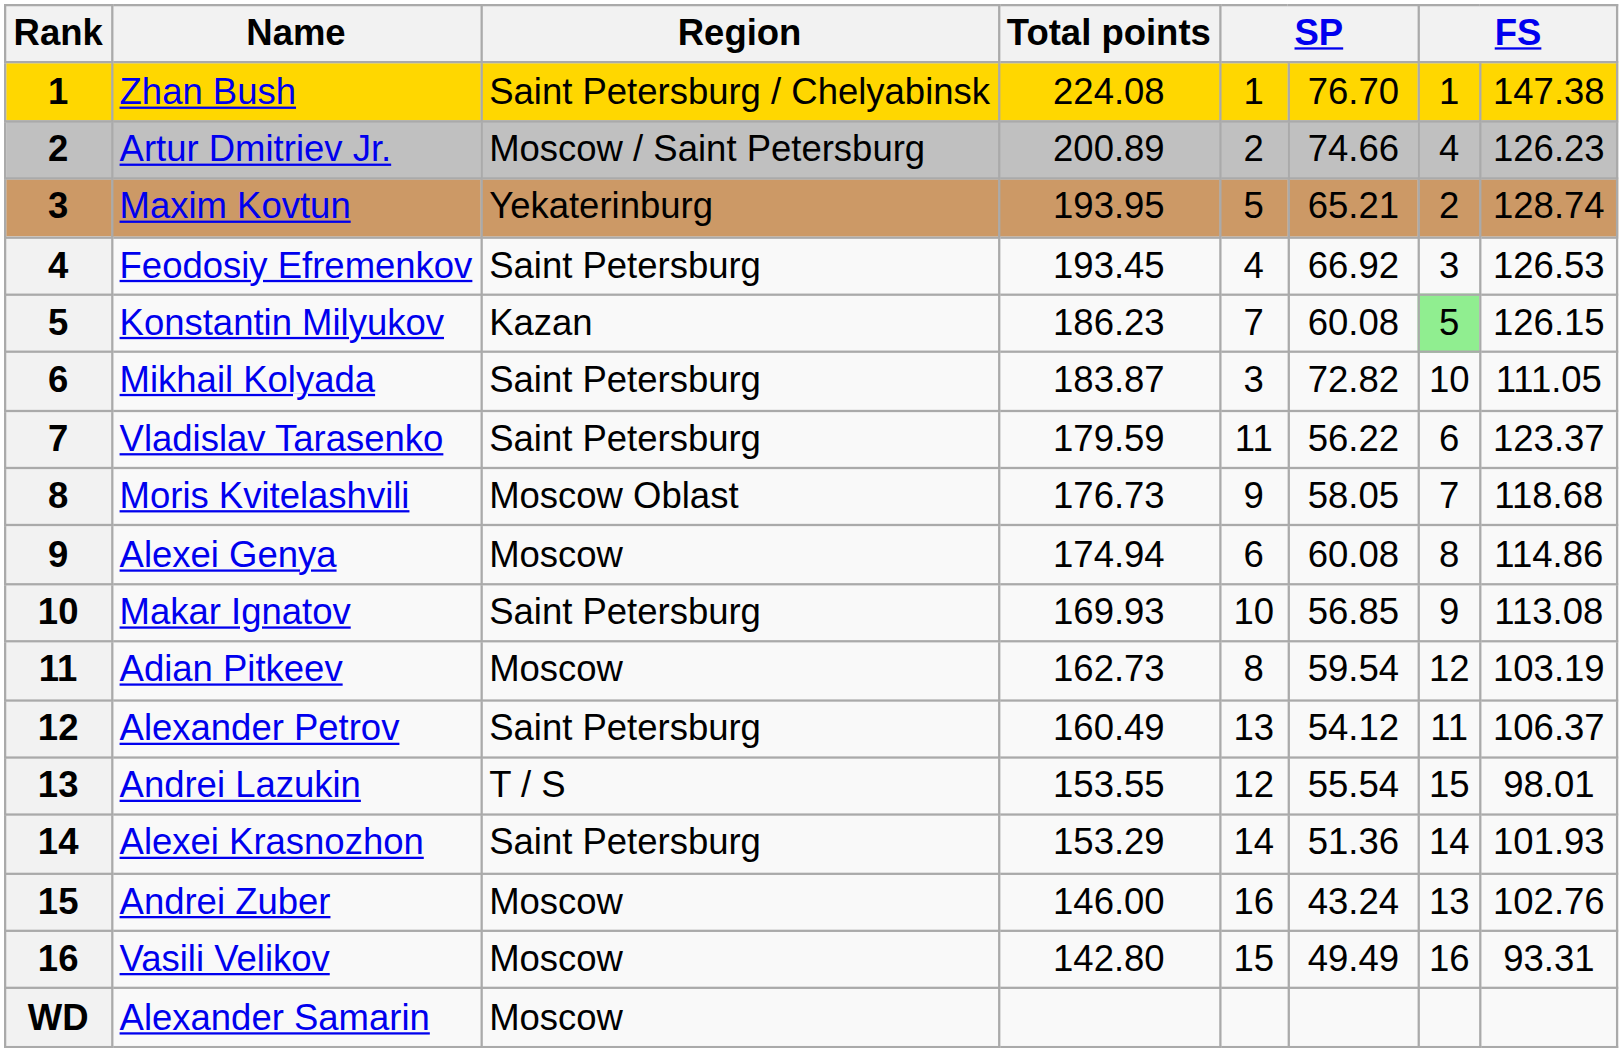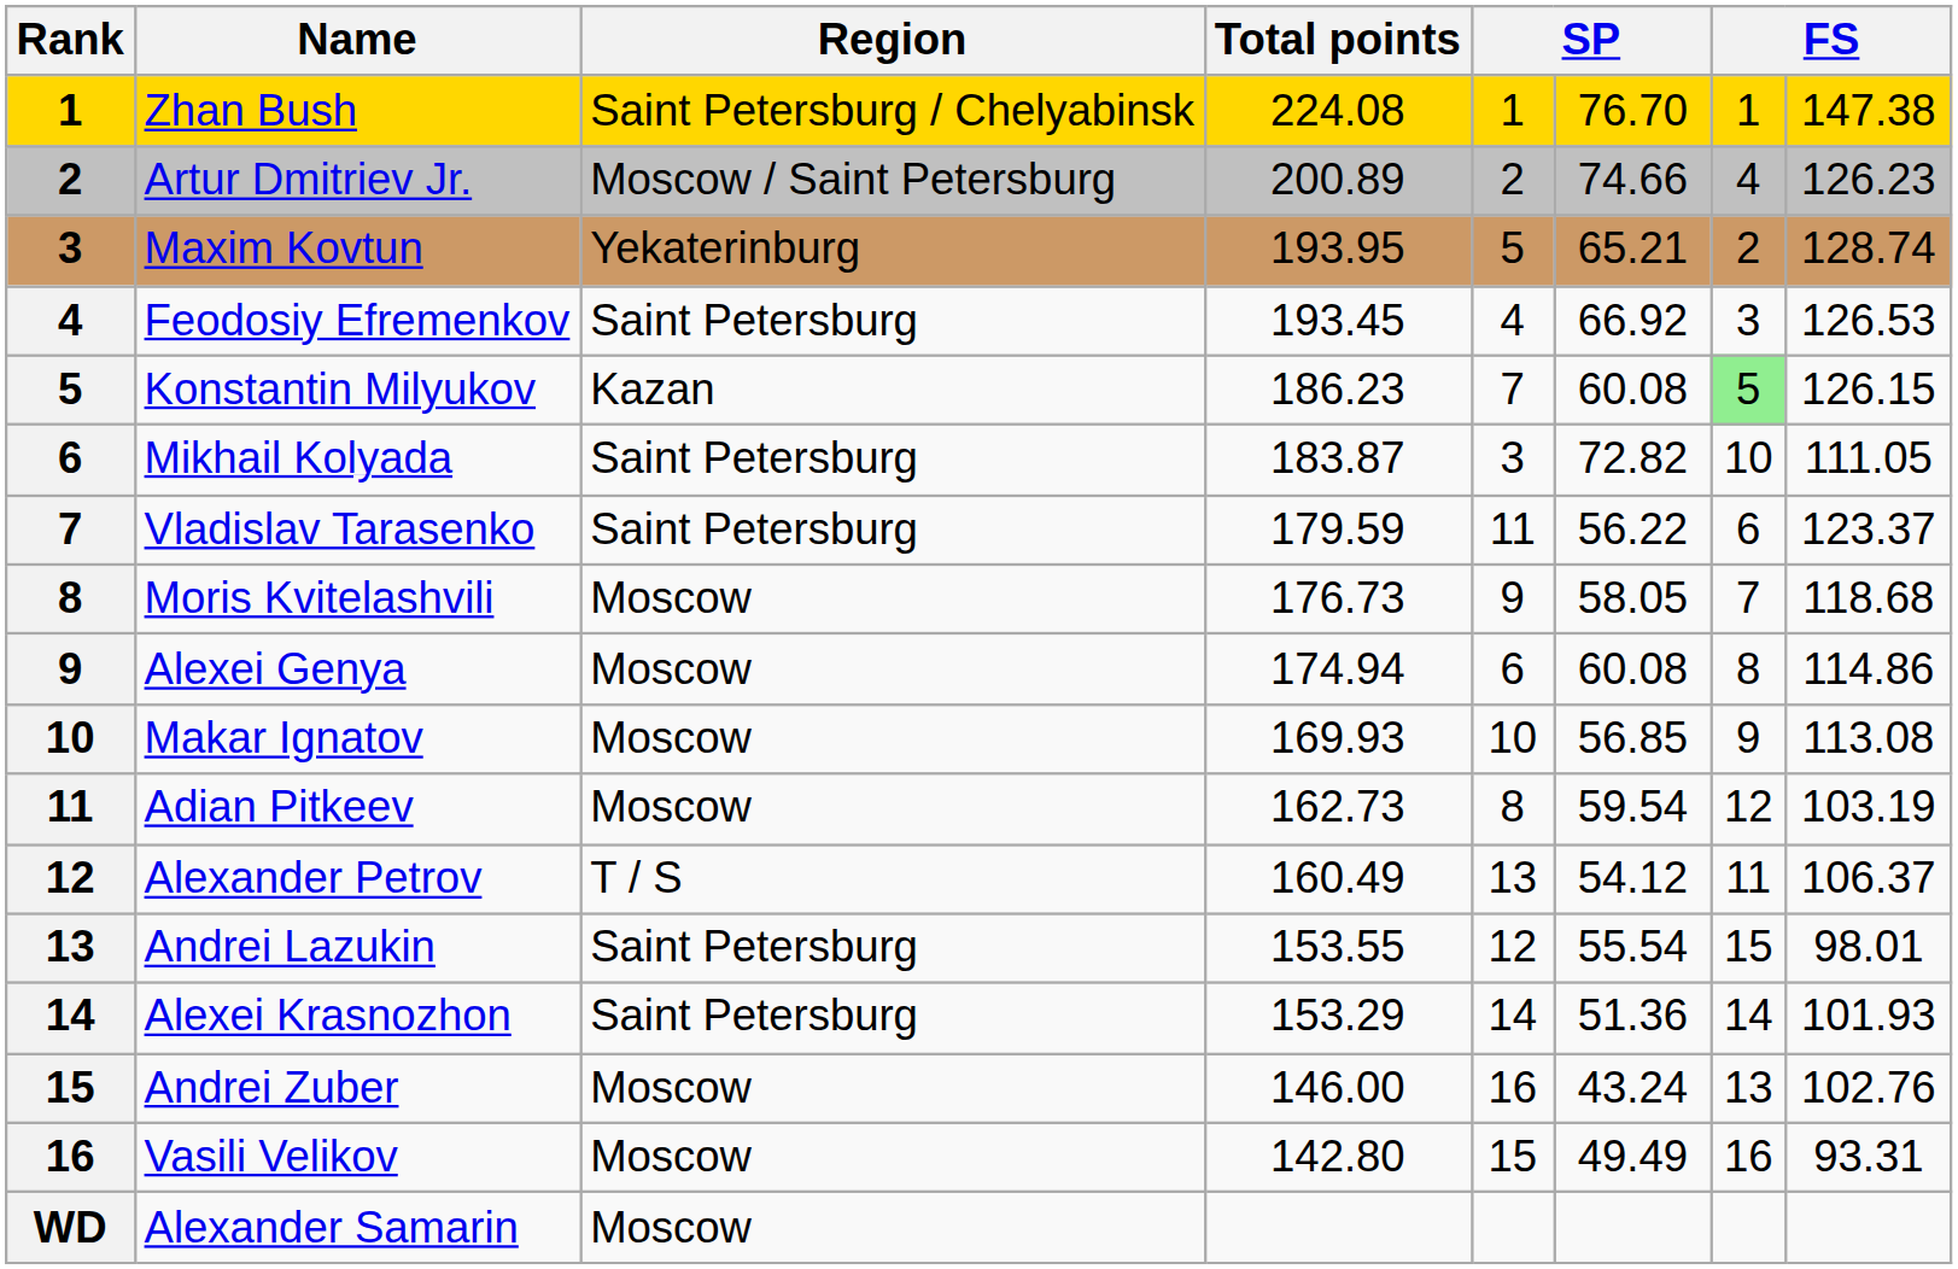 <table class="wikitable sortable">
 <tr>
 <th>Rank</th>
 <th>Name</th>
 <th>Region</th>
 <th>Total points</th>
 <th colspan="2" width="80px"><a href='#'>SP</a></th>
 <th colspan="2" width="80px"><a href='#'>FS</a></th>
 </tr>
 <tr bgcolor="gold">
 <td align="center"><strong>1</strong></td>
 <td><a href='#'>Zhan Bush</a></td>
 <td>Saint Petersburg / Chelyabinsk</td>
 <td align="center">224.08</td>
 <td align="center">1</td>
 <td align="center">76.70</td>
 <td align="center">1</td>
 <td align="center">147.38</td>
 </tr>
 <tr bgcolor="silver">
 <td align="center"><strong>2</strong></td>
 <td><a href='#'>Artur Dmitriev Jr.</a></td>
 <td>Moscow / Saint Petersburg</td>
 <td align="center">200.89</td>
 <td align="center">2</td>
 <td align="center">74.66</td>
 <td align="center">4</td>
 <td align="center">126.23</td>
 </tr>
 <tr bgcolor="cc9966">
 <td align="center"><strong>3</strong></td>
 <td><a href='#'>Maxim Kovtun</a></td>
 <td>Yekaterinburg</td>
 <td align="center">193.95</td>
 <td align="center">5</td>
 <td align="center">65.21</td>
 <td align="center">2</td>
 <td align="center">128.74</td>
 </tr>
 <tr>
 <th>4</th>
 <td><a href='#'>Feodosiy Efremenkov</a></td>
 <td>Saint Petersburg</td>
 <td align="center">193.45</td>
 <td align="center">4</td>
 <td align="center">66.92</td>
 <td align="center">3</td>
 <td align="center">126.53</td>
 </tr>
 <tr>
 <th>5</th>
 <td><a href='#'>Konstantin Milyukov</a></td>
 <td>Kazan</td>
 <td align="center">186.23</td>
 <td align="center">7</td>
 <td align="center">60.08</td>
 <td align="center" style="background: lightgreen;">5</td>
 <td align="center">126.15</td>
 </tr>
 <tr>
 <th>6</th>
 <td><a href='#'>Mikhail Kolyada</a></td>
 <td>Saint Petersburg</td>
 <td align="center">183.87</td>
 <td align="center">3</td>
 <td align="center">72.82</td>
 <td align="center">10</td>
 <td align="center">111.05</td>
 </tr>
 <tr>
 <th>7</th>
 <td><a href='#'>Vladislav Tarasenko</a></td>
 <td>Saint Petersburg</td>
 <td align="center">179.59</td>
 <td align="center">11</td>
 <td align="center">56.22</td>
 <td align="center">6</td>
 <td align="center">123.37</td>
 </tr>
 <tr>
 <th>8</th>
 <td><a href='#'>Moris Kvitelashvili</a></td>
-<td>Moscow Oblast</td>
+<td>Moscow</td>
 <td align="center">176.73</td>
 <td align="center">9</td>
 <td align="center">58.05</td>
 <td align="center">7</td>
 <td align="center">118.68</td>
 </tr>
 <tr>
 <th>9</th>
 <td><a href='#'>Alexei Genya</a></td>
 <td>Moscow</td>
 <td align="center">174.94</td>
 <td align="center">6</td>
 <td align="center">60.08</td>
 <td align="center">8</td>
 <td align="center">114.86</td>
 </tr>
 <tr>
 <th>10</th>
 <td><a href='#'>Makar Ignatov</a></td>
-<td>Saint Petersburg</td>
+<td>Moscow</td>
 <td align="center">169.93</td>
 <td align="center">10</td>
 <td align="center">56.85</td>
 <td align="center">9</td>
 <td align="center">113.08</td>
 </tr>
 <tr>
 <th>11</th>
 <td><a href='#'>Adian Pitkeev</a></td>
 <td>Moscow</td>
 <td align="center">162.73</td>
 <td align="center">8</td>
 <td align="center">59.54</td>
 <td align="center">12</td>
 <td align="center">103.19</td>
 </tr>
 <tr>
 <th>12</th>
 <td><a href='#'>Alexander Petrov</a></td>
-<td>Saint Petersburg</td>
+<td>T / S</td>
 <td align="center">160.49</td>
 <td align="center">13</td>
 <td align="center">54.12</td>
 <td align="center">11</td>
 <td align="center">106.37</td>
 </tr>
 <tr>
 <th>13</th>
 <td><a href='#'>Andrei Lazukin</a></td>
-<td>T / S</td>
+<td>Saint Petersburg</td>
 <td align="center">153.55</td>
 <td align="center">12</td>
 <td align="center">55.54</td>
 <td align="center">15</td>
 <td align="center">98.01</td>
 </tr>
 <tr>
 <th>14</th>
 <td><a href='#'>Alexei Krasnozhon</a></td>
 <td>Saint Petersburg</td>
 <td align="center">153.29</td>
 <td align="center">14</td>
 <td align="center">51.36</td>
 <td align="center">14</td>
 <td align="center">101.93</td>
 </tr>
 <tr>
 <th>15</th>
 <td><a href='#'>Andrei Zuber</a></td>
 <td>Moscow</td>
 <td align="center">146.00</td>
 <td align="center">16</td>
 <td align="center">43.24</td>
 <td align="center">13</td>
 <td align="center">102.76</td>
 </tr>
 <tr>
 <th>16</th>
 <td><a href='#'>Vasili Velikov</a></td>
 <td>Moscow</td>
 <td align="center">142.80</td>
 <td align="center">15</td>
 <td align="center">49.49</td>
 <td align="center">16</td>
 <td align="center">93.31</td>
 </tr>
 <tr>
 <th>WD</th>
 <td><a href='#'>Alexander Samarin</a></td>
 <td>Moscow</td>
 <td></td>
 <td></td>
 <td></td>
 <td></td>
 <td></td>
 </tr>
 </table>
